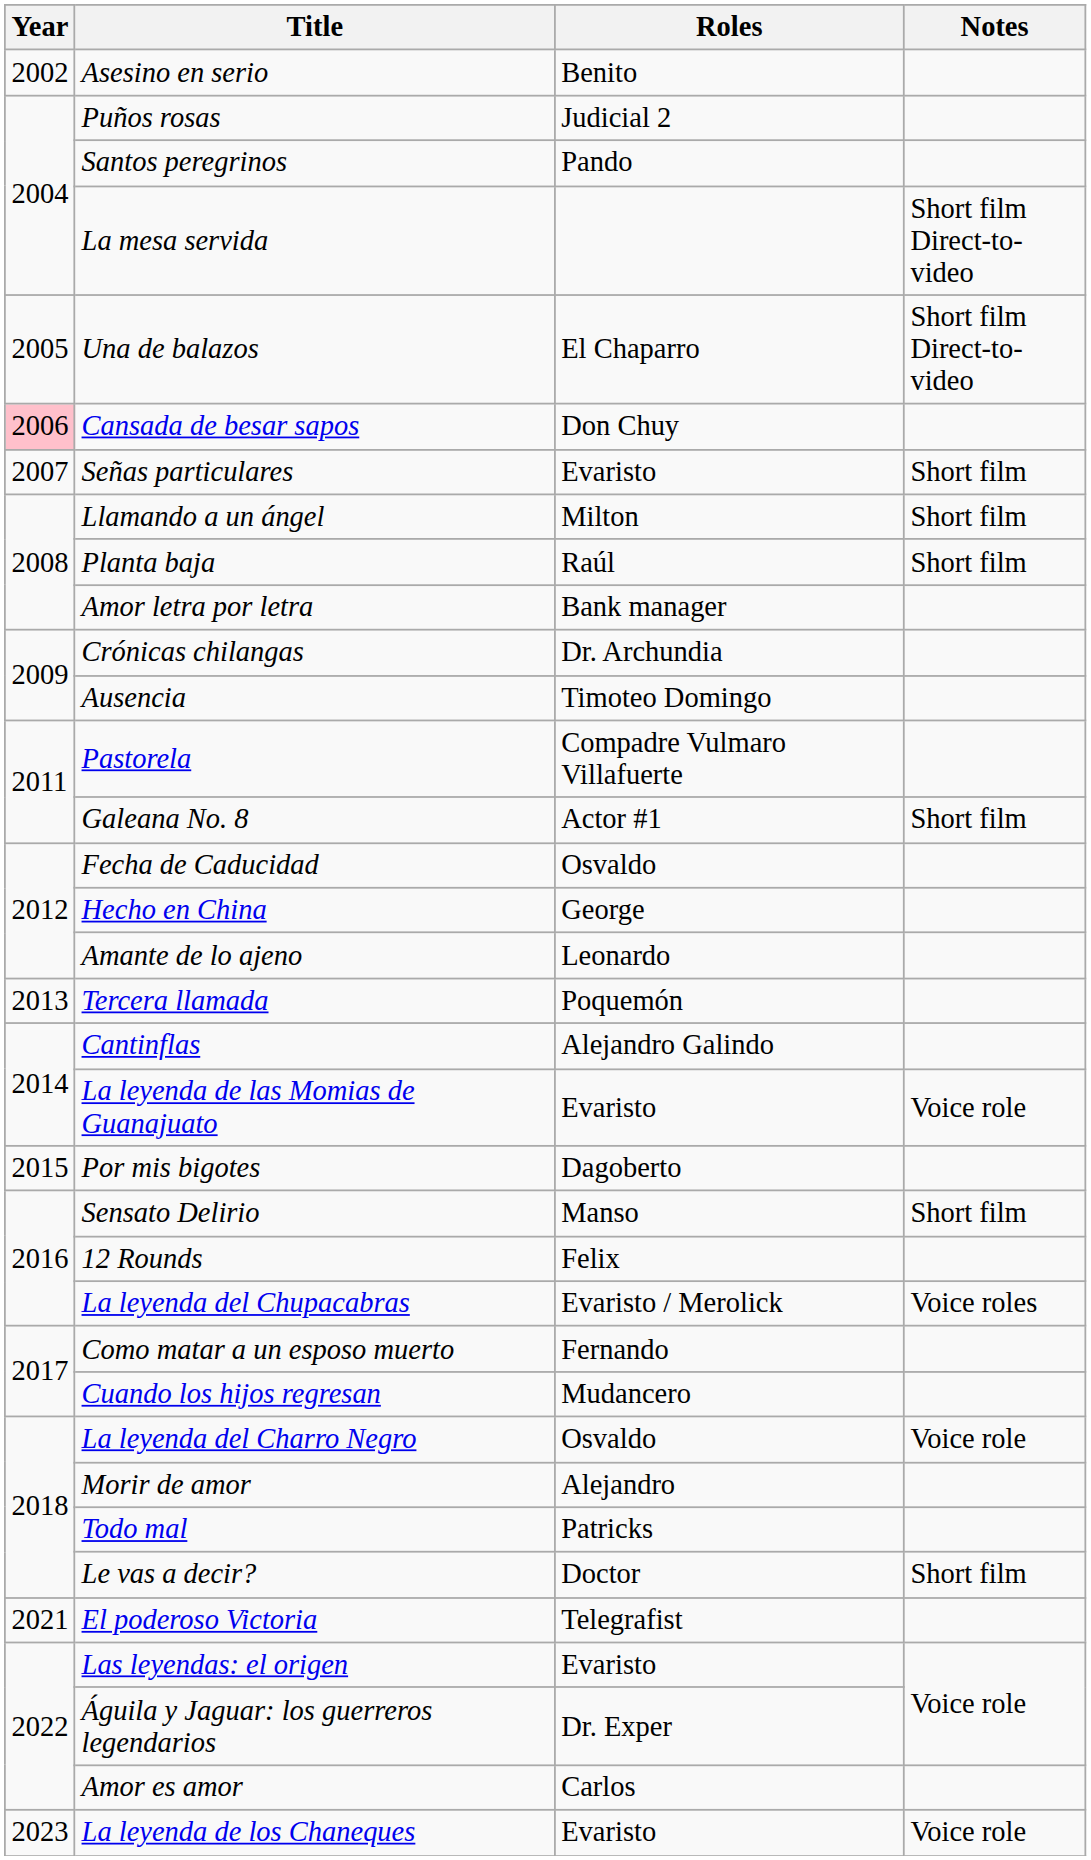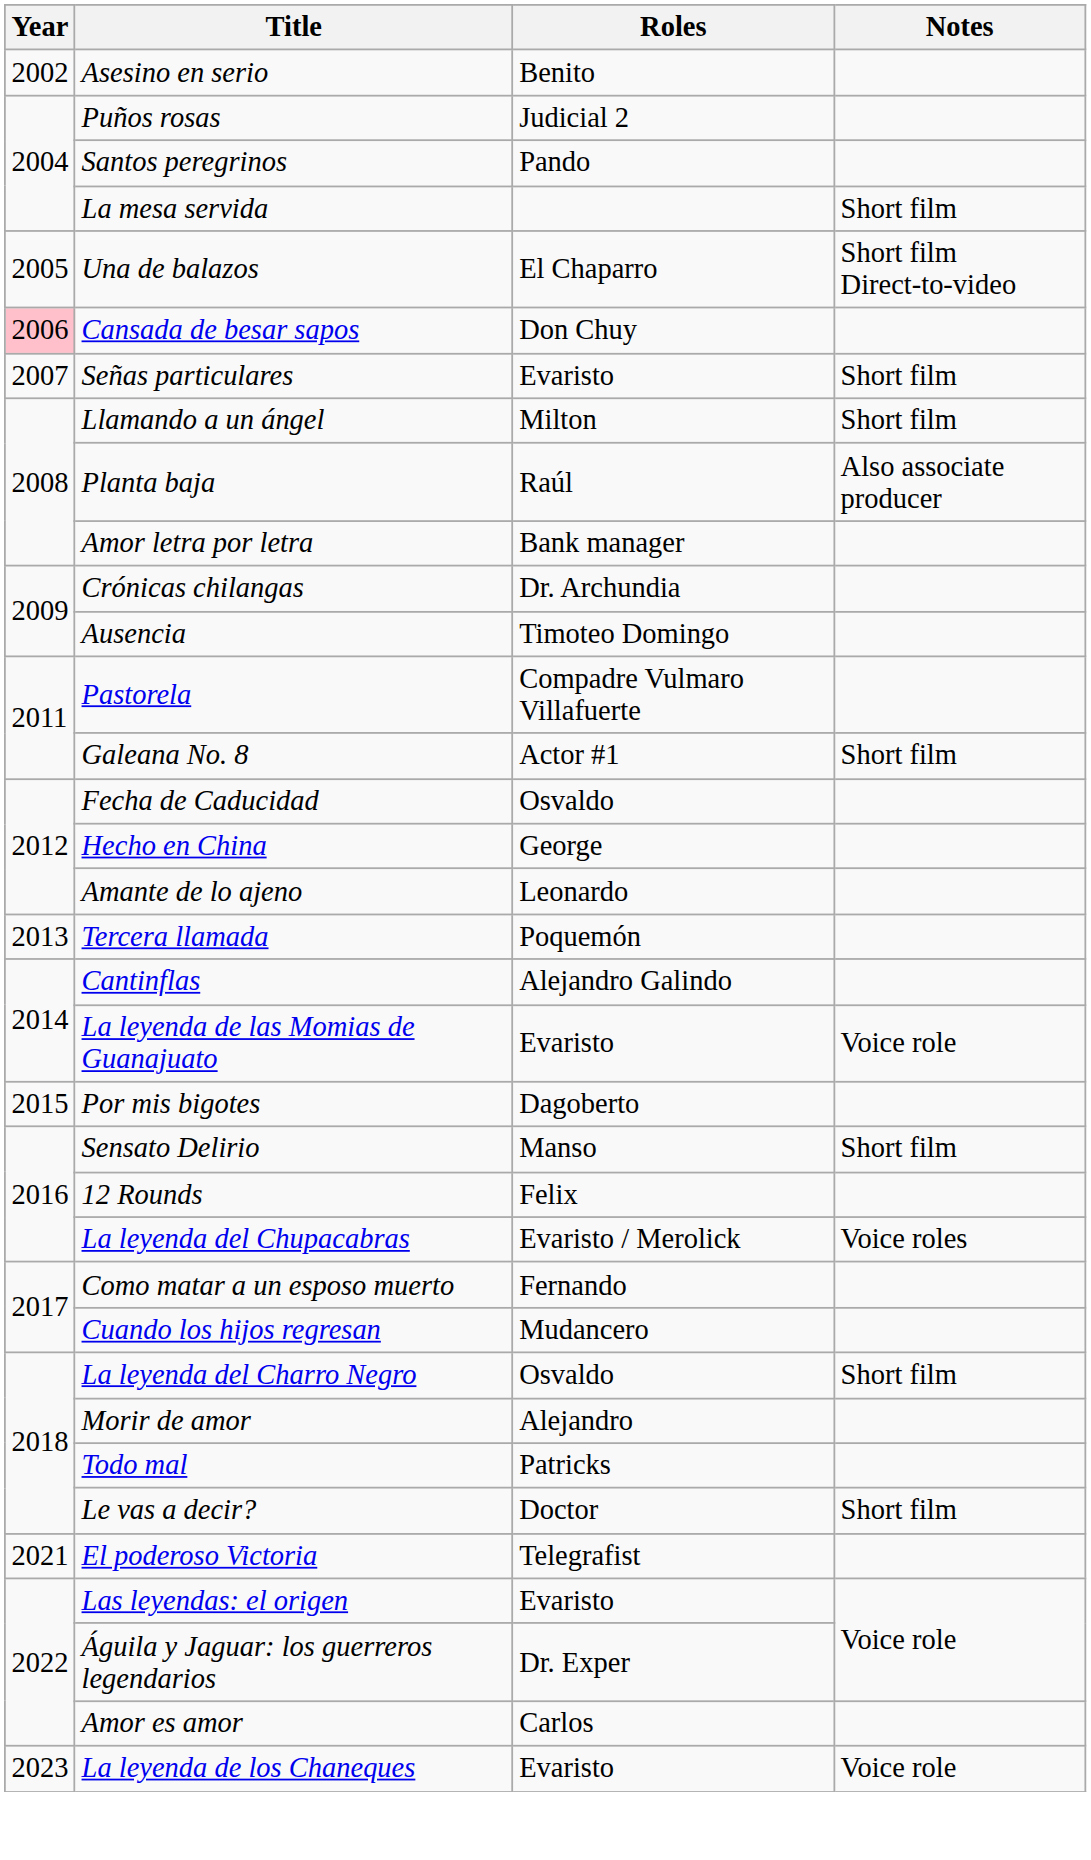 <table class="wikitable sortable">
 <tr>
 <th>Year</th>
 <th>Title</th>
 <th>Roles</th>
 <th>Notes</th>
 </tr>
 <tr>
 <td>2002</td>
 <td><em>Asesino en serio</em></td>
 <td>Benito</td>
 <td></td>
 </tr>
 <tr>
 <td rowspan="3">2004</td>
 <td><em>Puños rosas</em></td>
 <td>Judicial 2</td>
 </tr>
 <tr>
 <td><em>Santos peregrinos</em></td>
 <td>Pando</td>
 <td></td>
 </tr>
 <tr>
 <td><em>La mesa servida</em></td>
 <td></td>
-<td>Short film<br>Direct-to-video</td>
+<td>Short film</td>
 </tr>
 <tr>
 <td>2005</td>
 <td><em>Una de balazos</em></td>
 <td>El Chaparro</td>
 <td>Short film<br>Direct-to-video</td>
 </tr>
 <tr>
 <td style="background: pink;">2006</td>
 <td><em><a href='#'>Cansada de besar sapos</a></em></td>
 <td>Don Chuy</td>
 <td></td>
 </tr>
 <tr>
 <td>2007</td>
 <td><em>Señas particulares</em></td>
 <td>Evaristo</td>
 <td>Short film</td>
 </tr>
 <tr>
 <td rowspan="3">2008</td>
 <td><em>Llamando a un ángel</em></td>
 <td>Milton</td>
 <td>Short film</td>
 </tr>
 <tr>
 <td><em>Planta baja</em></td>
 <td>Raúl</td>
-<td>Short film</td>
+<td>Also associate producer</td>
 </tr>
 <tr>
 <td><em>Amor letra por letra</em></td>
 <td>Bank manager</td>
 <td></td>
 </tr>
 <tr>
 <td rowspan="2">2009</td>
 <td><em>Crónicas chilangas</em></td>
 <td>Dr. Archundia</td>
 <td></td>
 </tr>
 <tr>
 <td><em>Ausencia</em></td>
 <td>Timoteo Domingo</td>
 <td></td>
 </tr>
 <tr>
 <td rowspan="2">2011</td>
 <td><em><a href='#'>Pastorela</a></em></td>
 <td>Compadre Vulmaro Villafuerte</td>
 <td></td>
 </tr>
 <tr>
 <td><em>Galeana No. 8</em></td>
 <td>Actor #1</td>
 <td>Short film</td>
 </tr>
 <tr>
 <td rowspan="3">2012</td>
 <td><em>Fecha de Caducidad</em></td>
 <td>Osvaldo</td>
 <td></td>
 </tr>
 <tr>
 <td><em><a href='#'>Hecho en China</a></em></td>
 <td>George</td>
 <td></td>
 </tr>
 <tr>
 <td><em>Amante de lo ajeno</em></td>
 <td>Leonardo</td>
 <td></td>
 </tr>
 <tr>
 <td>2013</td>
 <td><em><a href='#'>Tercera llamada</a></em></td>
 <td>Poquemón</td>
 <td></td>
 </tr>
 <tr>
 <td rowspan="2">2014</td>
 <td><em><a href='#'>Cantinflas</a></em></td>
 <td>Alejandro Galindo</td>
 <td></td>
 </tr>
 <tr>
 <td><em><a href='#'>La leyenda de las Momias de Guanajuato</a></em></td>
 <td>Evaristo</td>
 <td>Voice role</td>
 </tr>
 <tr>
 <td>2015</td>
 <td><em>Por mis bigotes</em></td>
 <td>Dagoberto</td>
 <td></td>
 </tr>
 <tr>
 <td rowspan="3">2016</td>
 <td><em>Sensato Delirio</em></td>
 <td>Manso</td>
 <td>Short film</td>
 </tr>
 <tr>
 <td><em>12 Rounds</em></td>
 <td>Felix</td>
 <td></td>
 </tr>
 <tr>
 <td><em><a href='#'>La leyenda del Chupacabras</a></em></td>
 <td>Evaristo / Merolick</td>
 <td>Voice roles</td>
 </tr>
 <tr>
 <td rowspan="2">2017</td>
 <td><em>Como matar a un esposo muerto</em></td>
 <td>Fernando</td>
 <td></td>
 </tr>
 <tr>
 <td><em><a href='#'>Cuando los hijos regresan</a></em></td>
 <td>Mudancero</td>
 <td></td>
 </tr>
 <tr>
 <td rowspan="4">2018</td>
 <td><em><a href='#'>La leyenda del Charro Negro</a></em></td>
 <td>Osvaldo</td>
-<td>Voice role</td>
+<td>Short film</td>
 </tr>
 <tr>
 <td><em>Morir de amor</em></td>
 <td>Alejandro</td>
 <td></td>
 </tr>
 <tr>
 <td><em><a href='#'>Todo mal</a></em></td>
 <td>Patricks</td>
 <td></td>
 </tr>
 <tr>
 <td><em>Le vas a decir?</em></td>
 <td>Doctor</td>
 <td>Short film</td>
 </tr>
 <tr>
 <td>2021</td>
 <td><em><a href='#'>El poderoso Victoria</a></em></td>
 <td>Telegrafist</td>
 </tr>
 <tr>
 <td rowspan="3">2022</td>
 <td><em><a href='#'>Las leyendas: el origen</a></em></td>
 <td>Evaristo</td>
 <td rowspan="2">Voice role</td>
 </tr>
 <tr>
 <td><em>Águila y Jaguar: los guerreros legendarios</em></td>
 <td>Dr. Exper</td>
 </tr>
 <tr>
 <td><em>Amor es amor</em></td>
 <td>Carlos</td>
 <td></td>
 </tr>
 <tr>
 <td>2023</td>
 <td><em><a href='#'>La leyenda de los Chaneques</a></em></td>
 <td>Evaristo</td>
 <td>Voice role</td>
 </tr>
 </table>
